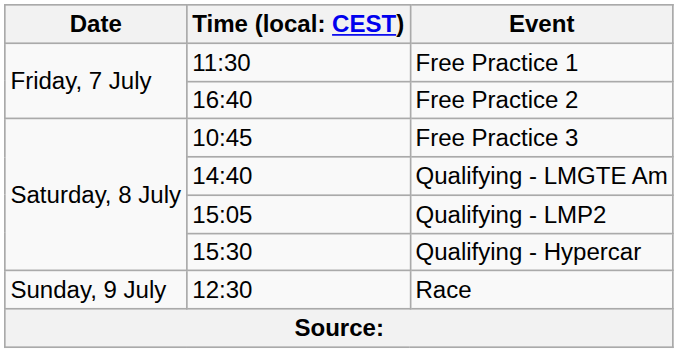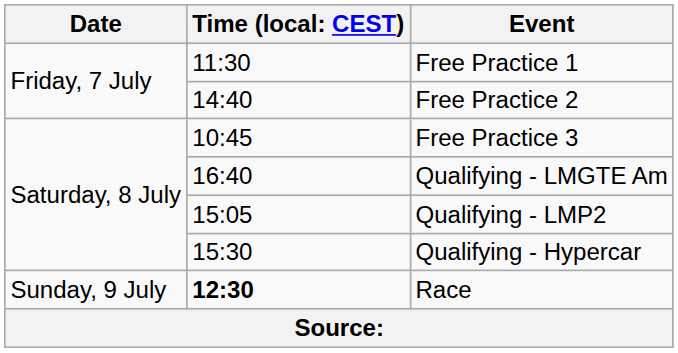 <table class="wikitable" style="font-size: 90%;">
 <tr>
 <th>Date</th>
 <th>Time (local: <a href='#'>CEST</a>)</th>
 <th>Event</th>
 </tr>
 <tr>
 <td rowspan="2">Friday, 7 July</td>
 <td>11:30</td>
 <td>Free Practice 1</td>
 </tr>
 <tr>
-<td>16:40</td>
+<td>14:40</td>
 <td>Free Practice 2</td>
 </tr>
 <tr>
 <td rowspan="4">Saturday, 8 July</td>
 <td>10:45</td>
 <td>Free Practice 3</td>
 </tr>
 <tr>
-<td>14:40</td>
+<td>16:40</td>
 <td>Qualifying - LMGTE Am</td>
 </tr>
 <tr>
 <td>15:05</td>
 <td>Qualifying - LMP2</td>
 </tr>
 <tr>
 <td>15:30</td>
 <td>Qualifying - Hypercar</td>
 </tr>
 <tr>
 <td>Sunday, 9 July</td>
-<td>12:30</td>
+<td><strong>12:30</strong></td>
 <td>Race</td>
 </tr>
 <tr>
 <th colspan="3">Source:</th>
 </tr>
 </table>
